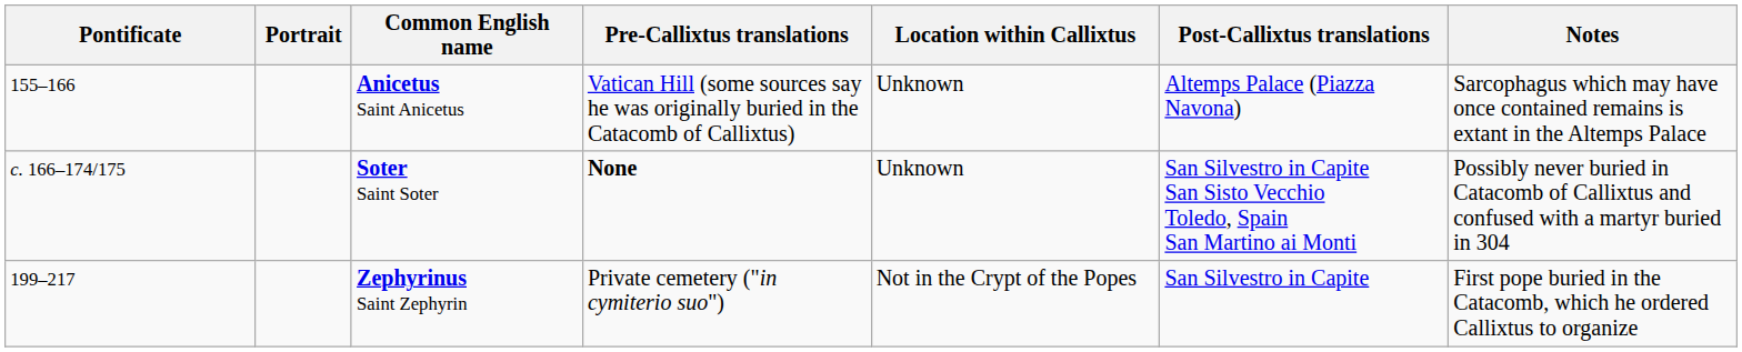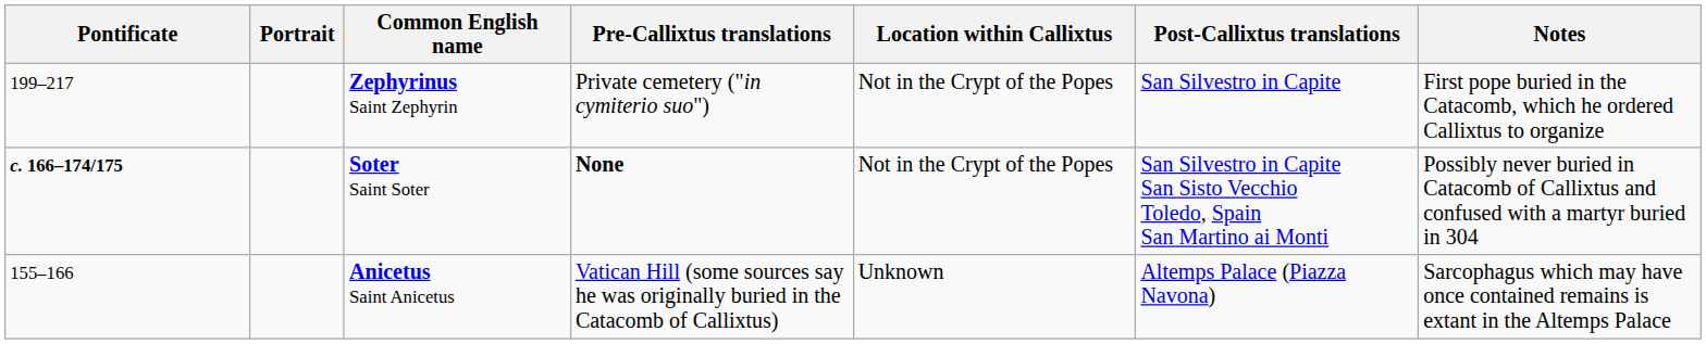 <table class=wikitable>
 <tr>
 <th width="13%">Pontificate</th>
 <th width="5%">Portrait</th>
 <th width="12%">Common English name</th>
 <th width="15%">Pre-Callixtus translations</th>
 <th width="15%">Location within Callixtus</th>
 <th width="15%">Post-Callixtus translations</th>
 <th width="15%">Notes</th>
 </tr>
 <tr valign="top">
+<td><small>199–217</small></td>
+<td></td>
+<td><strong><a href='#'>Zephyrinus</a></strong><br><small>Saint Zephyrin</small></td>
+<td>Private cemetery ("<em>in cymiterio suo</em>")</td>
+<td>Not in the Crypt of the Popes</td>
+<td><a href='#'>San Silvestro in Capite</a></td>
+<td>First pope buried in the Catacomb, which he ordered Callixtus to organize</td>
+</tr>
+<tr valign="top">
+<td><strong><small><em>c.</em> 166–174/175</small></strong></td>
+<td></td>
+<td><strong><a href='#'>Soter</a></strong><br><small>Saint Soter </small></td>
+<td><strong>None</strong></td>
+<td>Not in the Crypt of the Popes</td>
+<td><a href='#'>San Silvestro in Capite</a><br><a href='#'>San Sisto Vecchio</a><br><a href='#'>Toledo</a>, <a href='#'>Spain</a><br><a href='#'>San Martino ai Monti</a></td>
+<td>Possibly never buried in Catacomb of Callixtus and confused with a martyr buried in 304</td>
+</tr>
+<tr valign="top">
 <td><small>155–166</small></td>
 <td></td>
 <td><strong><a href='#'>Anicetus</a></strong><br><small>Saint Anicetus </small></td>
 <td><a href='#'>Vatican Hill</a> (some sources say he was originally buried in the Catacomb of Callixtus)</td>
 <td>Unknown</td>
 <td><a href='#'>Altemps Palace</a> (<a href='#'>Piazza Navona</a>)</td>
 <td>Sarcophagus which may have once contained remains is extant in the Altemps Palace</td>
 </tr>
-<tr valign="top">
-<td><small><em>c.</em> 166–174/175</small></td>
-<td></td>
-<td><strong><a href='#'>Soter</a></strong><br><small>Saint Soter </small></td>
-<td><strong>None</strong></td>
-<td>Unknown</td>
-<td><a href='#'>San Silvestro in Capite</a><br><a href='#'>San Sisto Vecchio</a><br><a href='#'>Toledo</a>, <a href='#'>Spain</a><br><a href='#'>San Martino ai Monti</a></td>
-<td>Possibly never buried in Catacomb of Callixtus and confused with a martyr buried in 304</td>
-</tr>
-<tr valign="top">
-<td><small>199–217</small></td>
-<td></td>
-<td><strong><a href='#'>Zephyrinus</a></strong><br><small>Saint Zephyrin</small></td>
-<td>Private cemetery ("<em>in cymiterio suo</em>")</td>
-<td>Not in the Crypt of the Popes</td>
-<td><a href='#'>San Silvestro in Capite</a></td>
-<td>First pope buried in the Catacomb, which he ordered Callixtus to organize</td>
-</tr>
 </table>
